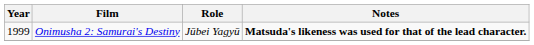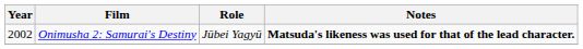 <table class="wikitable">
 <tr>
 <th>Year</th>
 <th>Film</th>
 <th>Role</th>
 <th>Notes</th>
 </tr>
 <tr>
-<td>1999</td>
+<td>2002</td>
 <td><em> <a href='#'>Onimusha 2: Samurai's Destiny</a> </em></td>
 <td><em> Jūbei Yagyū </em></td>
 <td><strong>Matsuda's likeness was used for that of the lead character.</strong></td>
 </tr>
 <tr>
 </tr>
 </table>
